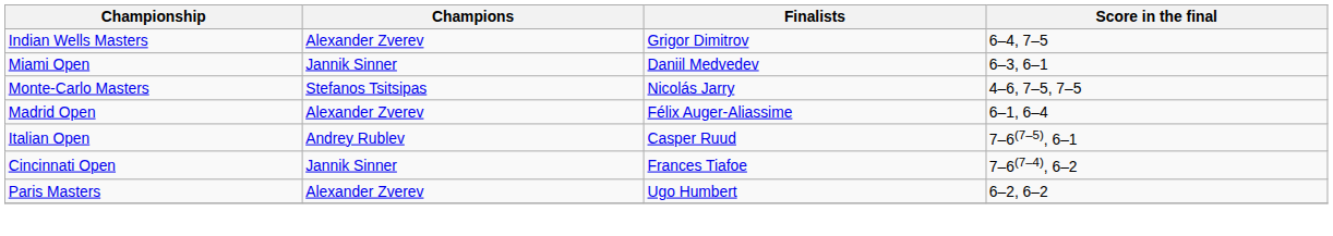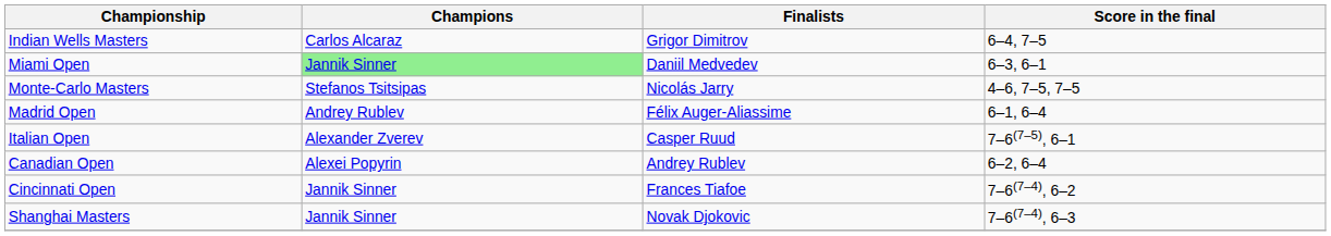 <table class="wikitable nowrap" style="font-size:90%;" width="100%">
 <tr>
 <th style="width: 20%;">Championship</th>
 <th style="width: 23%;">Champions</th>
 <th style="width: 23%;">Finalists</th>
 <th style="width: 23%;">Score in the final</th>
 </tr>
 <tr>
 <td><a href='#'>Indian Wells Masters</a></td>
-<td> <a href='#'>Alexander Zverev</a></td>
+<td> <a href='#'>Carlos Alcaraz</a></td>
 <td> <a href='#'>Grigor Dimitrov</a></td>
 <td>6–4, 7–5</td>
 </tr>
 <tr>
 <td><a href='#'>Miami Open</a></td>
-<td> <a href='#'>Jannik Sinner</a></td>
+<td style="background: lightgreen;"> <a href='#'>Jannik Sinner</a></td>
 <td> <a href='#'>Daniil Medvedev</a></td>
 <td>6–3, 6–1</td>
 </tr>
 <tr>
 <td><a href='#'>Monte-Carlo Masters</a></td>
 <td> <a href='#'>Stefanos Tsitsipas</a></td>
 <td> <a href='#'>Nicolás Jarry</a></td>
 <td>4–6, 7–5, 7–5</td>
 </tr>
 <tr>
 <td><a href='#'>Madrid Open</a></td>
-<td> <a href='#'>Alexander Zverev</a></td>
+<td> <a href='#'>Andrey Rublev</a></td>
 <td> <a href='#'>Félix Auger-Aliassime</a></td>
 <td>6–1, 6–4</td>
 </tr>
 <tr>
 <td><a href='#'>Italian Open</a></td>
-<td> <a href='#'>Andrey Rublev</a></td>
+<td> <a href='#'>Alexander Zverev</a></td>
 <td> <a href='#'>Casper Ruud</a></td>
 <td>7–6<sup>(7–5)</sup>, 6–1</td>
+</tr>
+<tr>
+<td><a href='#'>Canadian Open</a></td>
+<td> <a href='#'>Alexei Popyrin</a></td>
+<td> <a href='#'>Andrey Rublev</a></td>
+<td>6–2, 6–4</td>
 </tr>
 <tr>
 <td><a href='#'>Cincinnati Open</a></td>
 <td> <a href='#'>Jannik Sinner</a></td>
 <td> <a href='#'>Frances Tiafoe</a></td>
 <td>7–6<sup>(7–4)</sup>, 6–2</td>
 </tr>
 <tr>
-<td><a href='#'>Paris Masters</a></td>
-<td> <a href='#'>Alexander Zverev</a></td>
-<td> <a href='#'>Ugo Humbert</a></td>
-<td>6–2, 6–2</td>
+<td><a href='#'>Shanghai Masters</a></td>
+<td> <a href='#'>Jannik Sinner</a></td>
+<td> <a href='#'>Novak Djokovic</a></td>
+<td>7–6<sup>(7–4)</sup>, 6–3</td>
 </tr>
 <tr>
 </tr>
 </table>
